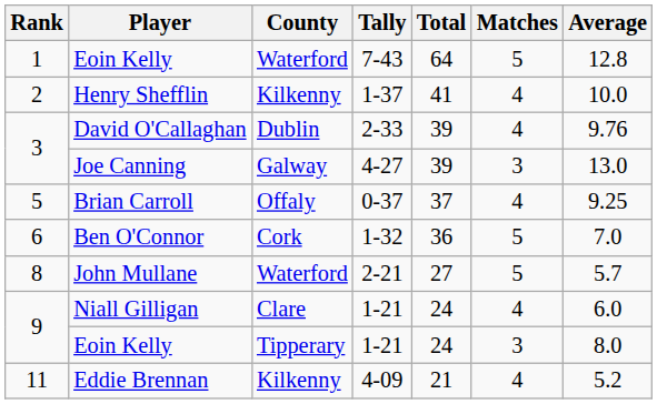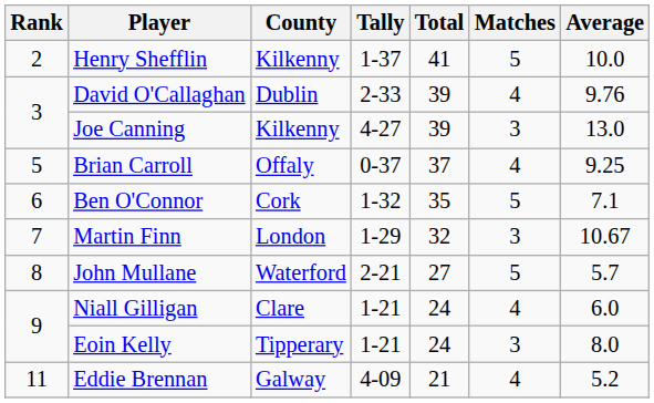 <table class="wikitable">
 <tr>
 <th>Rank</th>
 <th>Player</th>
 <th>County</th>
 <th>Tally</th>
 <th>Total</th>
 <th>Matches</th>
 <th>Average</th>
 </tr>
 <tr>
-<td rowspan=1 align=center>1</td>
-<td><a href='#'>Eoin Kelly</a></td>
-<td><a href='#'>Waterford</a></td>
-<td align=center>7-43</td>
-<td align=center>64</td>
-<td align=center>5</td>
-<td align=center>12.8</td>
-</tr>
-<tr>
 <td rowspan=1 align=center>2</td>
 <td><a href='#'>Henry Shefflin</a></td>
 <td><a href='#'>Kilkenny</a></td>
 <td align=center>1-37</td>
 <td align=center>41</td>
-<td align=center>4</td>
+<td align=center>5</td>
 <td align=center>10.0</td>
 </tr>
 <tr>
 <td rowspan=2 align=center>3</td>
 <td><a href='#'>David O'Callaghan</a></td>
 <td><a href='#'>Dublin</a></td>
 <td align=center>2-33</td>
 <td align=center>39</td>
 <td align=center>4</td>
 <td align=center>9.76</td>
 </tr>
 <tr>
 <td><a href='#'>Joe Canning</a></td>
-<td><a href='#'>Galway</a></td>
+<td><a href='#'>Kilkenny</a></td>
 <td align=center>4-27</td>
 <td align=center>39</td>
 <td align=center>3</td>
 <td align=center>13.0</td>
 </tr>
 <tr>
 <td rowspan=1 align=center>5</td>
 <td><a href='#'>Brian Carroll</a></td>
 <td><a href='#'>Offaly</a></td>
 <td align=center>0-37</td>
 <td align=center>37</td>
 <td align=center>4</td>
 <td align=center>9.25</td>
 </tr>
 <tr>
 <td rowspan=1 align=center>6</td>
 <td><a href='#'>Ben O'Connor</a></td>
 <td><a href='#'>Cork</a></td>
 <td align=center>1-32</td>
-<td align=center>36</td>
+<td align=center>35</td>
 <td align=center>5</td>
-<td align=center>7.0</td>
+<td align=center>7.1</td>
+</tr>
+<tr>
+<td rowspan=1 align=center>7</td>
+<td><a href='#'>Martin Finn</a></td>
+<td><a href='#'>London</a></td>
+<td align=center>1-29</td>
+<td align=center>32</td>
+<td align=center>3</td>
+<td align=center>10.67</td>
 </tr>
 <tr>
 <td rowspan=1 align=center>8</td>
 <td><a href='#'>John Mullane</a></td>
 <td><a href='#'>Waterford</a></td>
 <td align=center>2-21</td>
 <td align=center>27</td>
 <td align=center>5</td>
 <td align=center>5.7</td>
 </tr>
 <tr>
 <td rowspan=2 align=center>9</td>
 <td><a href='#'>Niall Gilligan</a></td>
 <td><a href='#'>Clare</a></td>
 <td align=center>1-21</td>
 <td align=center>24</td>
 <td align=center>4</td>
 <td align=center>6.0</td>
 </tr>
 <tr>
 <td><a href='#'>Eoin Kelly</a></td>
 <td><a href='#'>Tipperary</a></td>
 <td align=center>1-21</td>
 <td align=center>24</td>
 <td align=center>3</td>
 <td align=center>8.0</td>
 </tr>
 <tr>
 <td rowspan=1 align=center>11</td>
 <td><a href='#'>Eddie Brennan</a></td>
-<td><a href='#'>Kilkenny</a></td>
+<td><a href='#'>Galway</a></td>
 <td align=center>4-09</td>
 <td align=center>21</td>
 <td align=center>4</td>
 <td align=center>5.2</td>
 </tr>
 </table>
